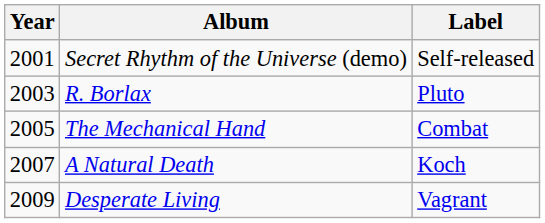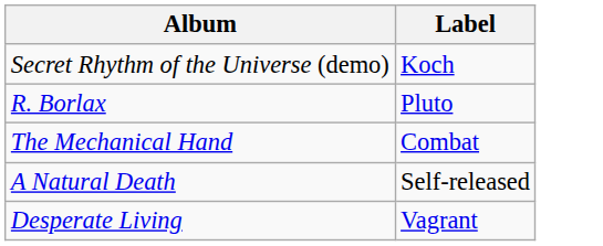 <table class=wikitable>
 <tr>
-<th>Year</th>
 <th>Album</th>
 <th>Label</th>
 </tr>
 <tr>
-<td>2001</td>
 <td><em>Secret Rhythm of the Universe</em> (demo)</td>
-<td>Self-released</td>
+<td><a href='#'>Koch</a></td>
 </tr>
 <tr>
-<td>2003</td>
 <td><em><a href='#'>R. Borlax</a></em></td>
 <td><a href='#'>Pluto</a></td>
 </tr>
 <tr>
-<td>2005</td>
 <td><em><a href='#'>The Mechanical Hand</a></em></td>
 <td><a href='#'>Combat</a></td>
 </tr>
 <tr>
-<td>2007</td>
 <td><em><a href='#'>A Natural Death</a></em></td>
-<td><a href='#'>Koch</a></td>
+<td>Self-released</td>
 </tr>
 <tr>
-<td>2009</td>
 <td><em><a href='#'>Desperate Living</a></em></td>
 <td><a href='#'>Vagrant</a></td>
 </tr>
 </table>
